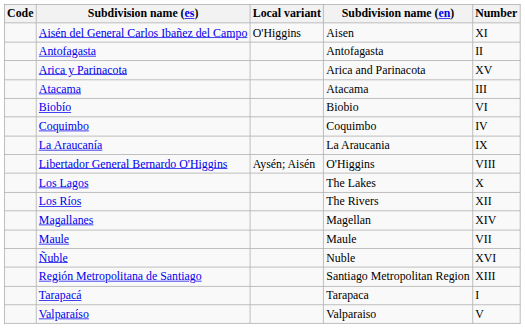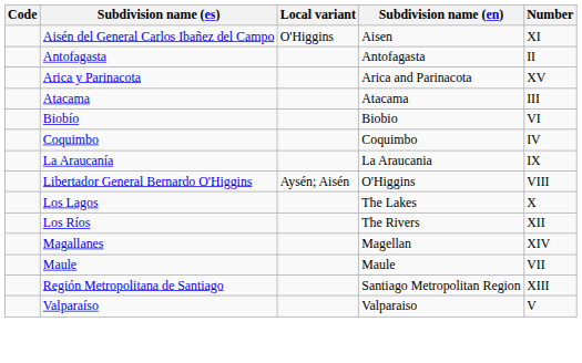 <table class="wikitable sortable">
 <tr>
 <th>Code</th>
 <th>Subdivision name (<a href='#'>es</a>)</th>
 <th>Local variant</th>
 <th>Subdivision name (<a href='#'>en</a>)</th>
 <th>Number</th>
 </tr>
 <tr>
 <td></td>
 <td><a href='#'>Aisén del General Carlos Ibañez del Campo</a></td>
 <td>O'Higgins</td>
 <td>Aisen</td>
 <td>XI</td>
 </tr>
 <tr>
 <td></td>
 <td><a href='#'>Antofagasta</a></td>
 <td></td>
 <td>Antofagasta</td>
 <td>II</td>
 </tr>
 <tr>
 <td></td>
 <td><a href='#'>Arica y Parinacota</a></td>
 <td></td>
 <td>Arica and Parinacota</td>
 <td>XV</td>
 </tr>
 <tr>
 <td></td>
 <td><a href='#'>Atacama</a></td>
 <td></td>
 <td>Atacama</td>
 <td>III</td>
 </tr>
 <tr>
 <td></td>
 <td><a href='#'>Biobío</a></td>
 <td></td>
 <td>Biobio</td>
 <td>VI</td>
 </tr>
 <tr>
 <td></td>
 <td><a href='#'>Coquimbo</a></td>
 <td></td>
 <td>Coquimbo</td>
 <td>IV</td>
 </tr>
 <tr>
 <td></td>
 <td><a href='#'>La Araucanía</a></td>
 <td></td>
 <td>La Araucania</td>
 <td>IX</td>
 </tr>
 <tr>
 <td></td>
 <td><a href='#'>Libertador General Bernardo O'Higgins</a></td>
 <td>Aysén; Aisén</td>
 <td>O'Higgins</td>
 <td>VIII</td>
 </tr>
 <tr>
 <td></td>
 <td><a href='#'>Los Lagos</a></td>
 <td></td>
 <td>The Lakes</td>
 <td>X</td>
 </tr>
 <tr>
 <td></td>
 <td><a href='#'>Los Ríos</a></td>
 <td></td>
 <td>The Rivers</td>
 <td>XII</td>
 </tr>
 <tr>
 <td></td>
 <td><a href='#'>Magallanes</a></td>
 <td></td>
 <td>Magellan</td>
 <td>XIV</td>
 </tr>
 <tr>
 <td></td>
 <td><a href='#'>Maule</a></td>
 <td></td>
 <td>Maule</td>
 <td>VII</td>
 </tr>
 <tr>
 <td></td>
-<td data-sort-value="Nuble"><a href='#'>Ñuble</a></td>
-<td></td>
-<td>Nuble</td>
-<td>XVI</td>
-</tr>
-<tr>
-<td></td>
 <td><a href='#'>Región Metropolitana de Santiago</a></td>
 <td></td>
 <td>Santiago Metropolitan Region</td>
 <td>XIII</td>
-</tr>
-<tr>
-<td></td>
-<td><a href='#'>Tarapacá</a></td>
-<td></td>
-<td>Tarapaca</td>
-<td>I</td>
 </tr>
 <tr>
 <td></td>
 <td><a href='#'>Valparaíso</a></td>
 <td></td>
 <td>Valparaiso</td>
 <td>V</td>
 </tr>
 </table>
